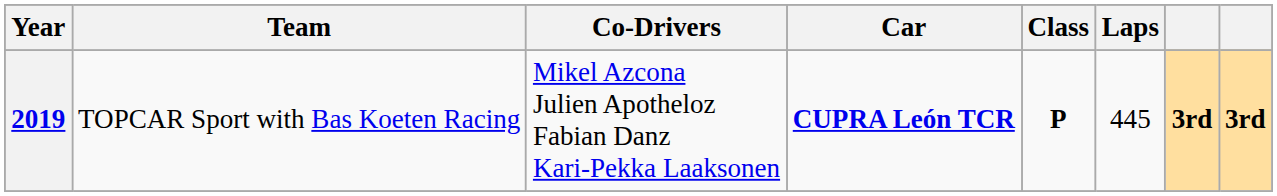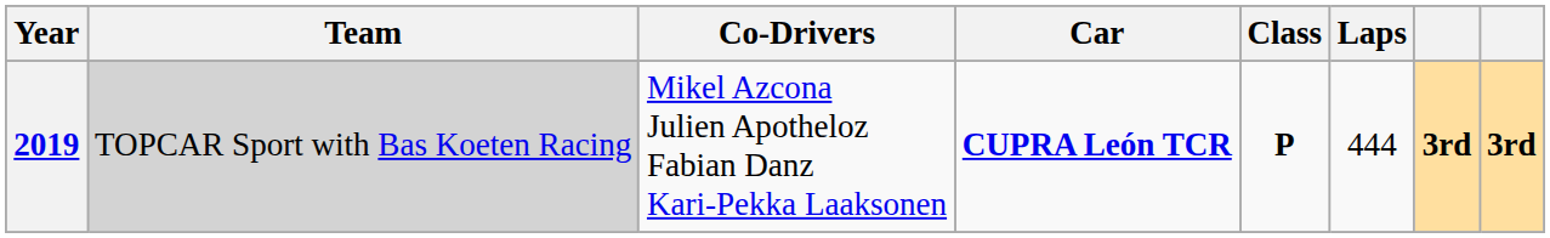 <table class="wikitable" style="text-align:center; font-size:90%">
 <tr>
 <th>Year</th>
 <th>Team</th>
 <th>Co-Drivers</th>
 <th>Car</th>
 <th>Class</th>
 <th>Laps</th>
 <th></th>
 <th></th>
 </tr>
 <tr>
 <th><a href='#'>2019</a></th>
-<td align="left"> TOPCAR Sport with <a href='#'>Bas Koeten Racing</a></td>
+<td align="left" style="background: lightgrey;"> TOPCAR Sport with <a href='#'>Bas Koeten Racing</a></td>
 <td align="left"> <a href='#'>Mikel Azcona</a><br> Julien Apotheloz<br> Fabian Danz<br> <a href='#'>Kari-Pekka Laaksonen</a></td>
 <td align="left"><strong><a href='#'>CUPRA León TCR</a></strong></td>
 <td><strong><span>P</span></strong></td>
-<td>445</td>
+<td>444</td>
 <td style="background:#FFDF9F;"><strong>3rd</strong></td>
 <td style="background:#FFDF9F;"><strong>3rd</strong></td>
 </tr>
 </table>
